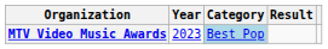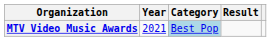 <table class="wikitable sortable plainrowheaders" style="border:none; margin:0;">
 <tr>
 <th scope="col">Organization</th>
 <th scope="col">Year</th>
 <th scope="col">Category</th>
 <th scope="col">Result</th>
 <th class="unsortable" scope="col"></th>
 </tr>
 <tr>
 <th scope="row"><a href='#'>MTV Video Music Awards</a></th>
-<td><a href='#'>2023</a></td>
+<td><a href='#'>2021</a></td>
 <td style="background: lightblue;"><a href='#'>Best Pop</a></td>
 <td></td>
 <td></td>
 </tr>
 </table>
